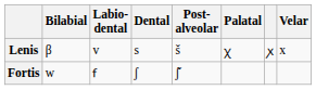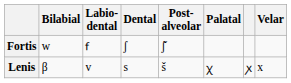 <table class=wikitable>
 <tr>
 <th></th>
 <th>Bilabial</th>
 <th>Labio-<br>dental</th>
 <th>Dental</th>
 <th>Post-<br>alveolar</th>
 <th>Palatal</th>
 <th></th>
 <th>Velar</th>
 </tr>
 <tr>
+<th>Fortis</th>
+<td>w</td>
+<td>ꬵ</td>
+<td>ʃ</td>
+<td>ʃ̌</td>
+<td></td>
+<td></td>
+<td></td>
+</tr>
+<tr>
 <th>Lenis</th>
 <td>β</td>
 <td>v</td>
 <td>s</td>
 <td>š</td>
 <td>ꭓ</td>
 <td>ꭗ</td>
 <td>x</td>
 </tr>
-<tr>
-<th>Fortis</th>
-<td>w</td>
-<td>ꬵ</td>
-<td>ʃ</td>
-<td>ʃ̌</td>
-<td></td>
-<td></td>
-<td></td>
-</tr>
 </table>
